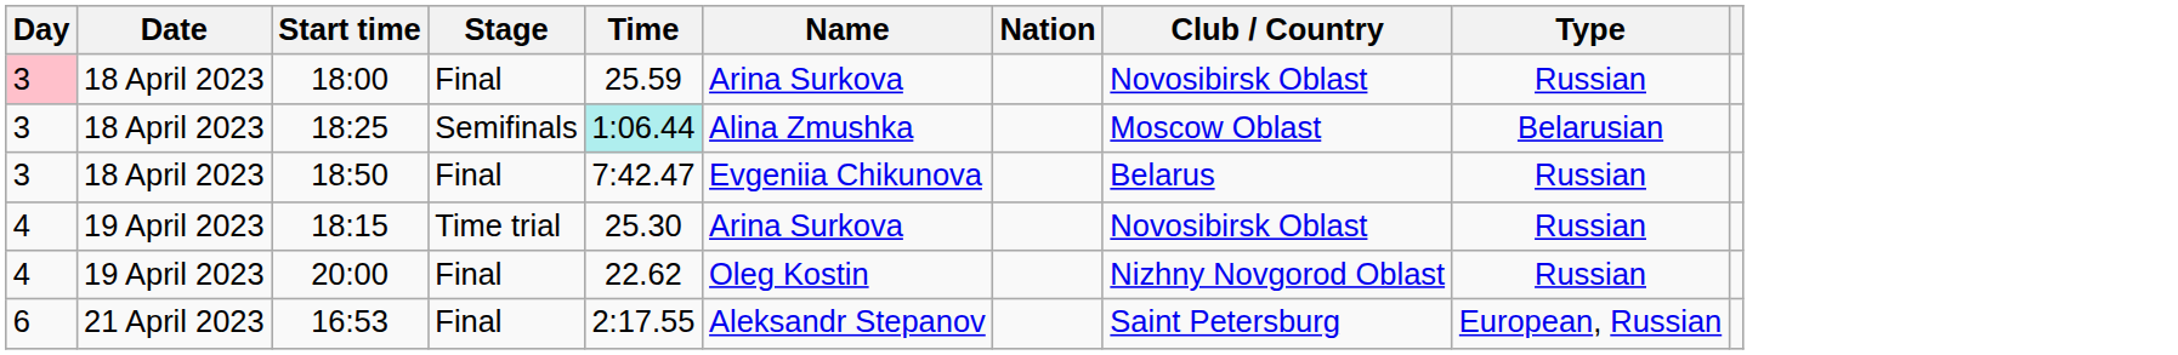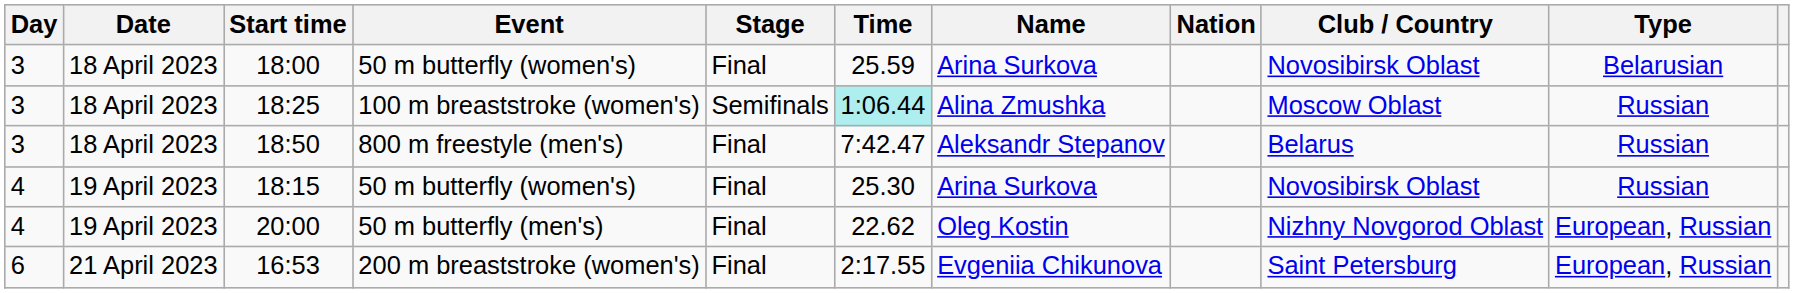 <table class="wikitable">
 <tr>
 <th>Day</th>
 <th>Date</th>
 <th>Start time</th>
+<th>Event</th>
 <th>Stage</th>
 <th>Time</th>
 <th>Name</th>
 <th>Nation</th>
 <th>Club / Country</th>
 <th>Type</th>
 <th></th>
 </tr>
 <tr>
-<td style="background: pink;">3</td>
+<td>3</td>
 <td>18 April 2023</td>
 <td style="text-align:center;">18:00</td>
+<td>50 m butterfly (women's)</td>
 <td>Final</td>
 <td style="text-align:center;">25.59</td>
 <td><a href='#'>Arina Surkova</a></td>
 <td></td>
 <td><a href='#'>Novosibirsk Oblast</a></td>
+<td style="text-align:center;"><a href='#'>Belarusian</a></td>
+<td style="text-align:center;"></td>
+</tr>
+<tr>
+<td>3</td>
+<td>18 April 2023</td>
+<td style="text-align:center;">18:25</td>
+<td>100 m breaststroke (women's)</td>
+<td>Semifinals</td>
+<td style="background: paleturquoise; text-align:center;">1:06.44</td>
+<td><a href='#'>Alina Zmushka</a></td>
+<td></td>
+<td><a href='#'>Moscow Oblast</a></td>
 <td style="text-align:center;"><a href='#'>Russian</a></td>
 <td style="text-align:center;"></td>
 </tr>
 <tr>
 <td>3</td>
 <td>18 April 2023</td>
-<td style="text-align:center;">18:25</td>
-<td>Semifinals</td>
-<td style="background: paleturquoise; text-align:center;">1:06.44</td>
-<td><a href='#'>Alina Zmushka</a></td>
-<td></td>
-<td><a href='#'>Moscow Oblast</a></td>
-<td style="text-align:center;"><a href='#'>Belarusian</a></td>
-<td style="text-align:center;"></td>
-</tr>
-<tr>
-<td>3</td>
-<td>18 April 2023</td>
 <td style="text-align:center;">18:50</td>
+<td>800 m freestyle (men's)</td>
 <td>Final</td>
 <td style="text-align:center;">7:42.47</td>
-<td><a href='#'>Evgeniia Chikunova</a></td>
+<td><a href='#'>Aleksandr Stepanov</a></td>
 <td></td>
 <td><a href='#'>Belarus</a></td>
 <td style="text-align:center;"><a href='#'>Russian</a></td>
 <td style="text-align:center;"></td>
 </tr>
 <tr>
 <td>4</td>
 <td>19 April 2023</td>
 <td style="text-align:center;">18:15</td>
-<td>Time trial</td>
+<td>50 m butterfly (women's)</td>
+<td>Final</td>
 <td style="text-align:center;">25.30</td>
 <td><a href='#'>Arina Surkova</a></td>
 <td></td>
 <td><a href='#'>Novosibirsk Oblast</a></td>
 <td style="text-align:center;"><a href='#'>Russian</a></td>
 <td style="text-align:center;"></td>
 </tr>
 <tr>
 <td>4</td>
 <td>19 April 2023</td>
 <td style="text-align:center;">20:00</td>
+<td>50 m butterfly (men's)</td>
 <td>Final</td>
 <td style="text-align:center;">22.62</td>
 <td><a href='#'>Oleg Kostin</a></td>
 <td></td>
 <td><a href='#'>Nizhny Novgorod Oblast</a></td>
-<td style="text-align:center;"><a href='#'>Russian</a></td>
+<td style="text-align:center;"><a href='#'>European</a>, <a href='#'>Russian</a></td>
 <td style="text-align:center;"></td>
 </tr>
 <tr>
 <td>6</td>
 <td>21 April 2023</td>
 <td style="text-align:center;">16:53</td>
+<td>200 m breaststroke (women's)</td>
 <td>Final</td>
 <td style="text-align:center;">2:17.55</td>
-<td><a href='#'>Aleksandr Stepanov</a></td>
+<td><a href='#'>Evgeniia Chikunova</a></td>
 <td></td>
 <td><a href='#'>Saint Petersburg</a></td>
 <td style="text-align:center;"><a href='#'>European</a>, <a href='#'>Russian</a></td>
 <td style="text-align:center;"></td>
 </tr>
 </table>
